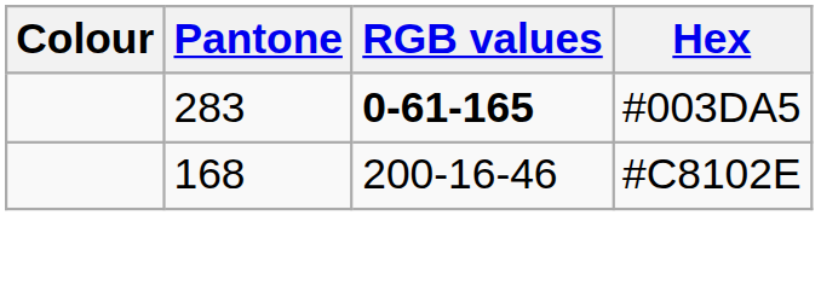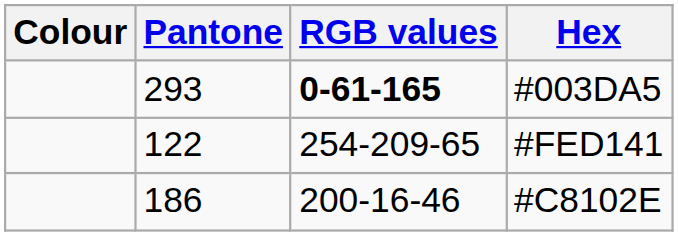 <table class="wikitable">
 <tr>
 <th>Colour</th>
 <th><a href='#'>Pantone</a></th>
 <th><a href='#'>RGB values</a></th>
 <th><a href='#'>Hex</a></th>
 </tr>
 <tr>
 <td nowrap></td>
-<td>283</td>
+<td>293</td>
 <td><strong>0-61-165</strong></td>
 <td>#003DA5</td>
 </tr>
 <tr>
 <td nowrap></td>
-<td>168</td>
+<td>122</td>
+<td>254-209-65</td>
+<td>#FED141</td>
+</tr>
+<tr>
+<td nowrap></td>
+<td>186</td>
 <td>200-16-46</td>
 <td>#C8102E</td>
 </tr>
 </table>
